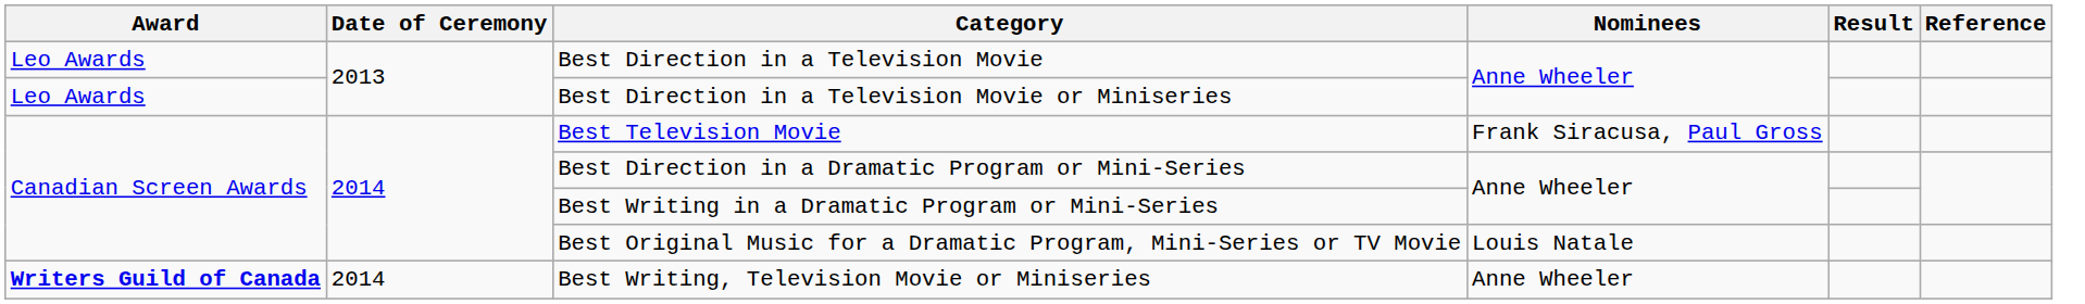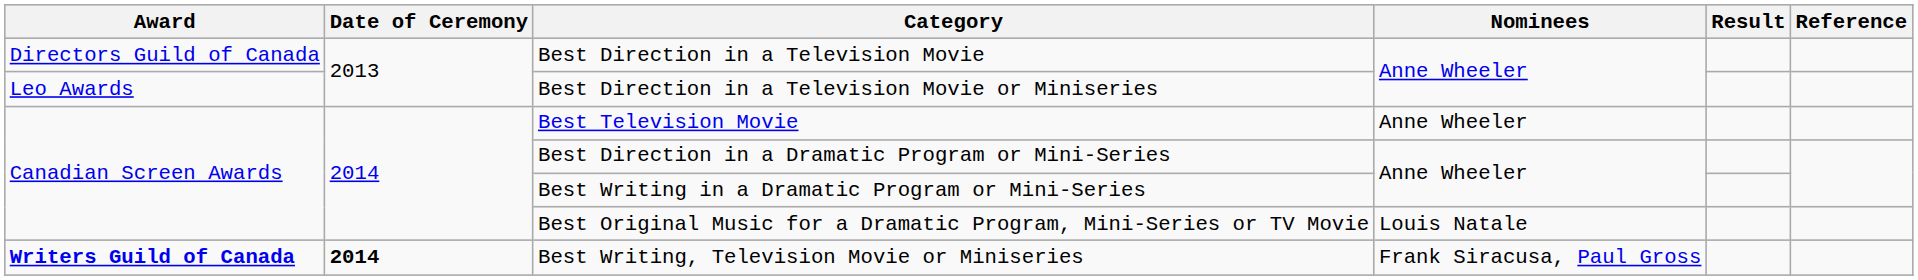 <table class="wikitable">
 <tr>
 <th>Award</th>
 <th>Date of Ceremony</th>
 <th>Category</th>
 <th>Nominees</th>
 <th>Result</th>
 <th>Reference</th>
 </tr>
 <tr>
-<td><a href='#'>Leo Awards</a></td>
+<td><a href='#'>Directors Guild of Canada</a></td>
 <td rowspan=2>2013</td>
 <td>Best Direction in a Television Movie</td>
 <td rowspan=2><a href='#'>Anne Wheeler</a></td>
 <td></td>
 <td></td>
 </tr>
 <tr>
 <td><a href='#'>Leo Awards</a></td>
 <td>Best Direction in a Television Movie or Miniseries</td>
 <td></td>
 <td></td>
 </tr>
 <tr>
 <td rowspan="4"><a href='#'>Canadian Screen Awards</a></td>
 <td rowspan="4"><a href='#'>2014</a></td>
 <td><a href='#'>Best Television Movie</a></td>
-<td>Frank Siracusa, <a href='#'>Paul Gross</a></td>
+<td>Anne Wheeler</td>
 <td></td>
 <td></td>
 </tr>
 <tr>
 <td>Best Direction in a Dramatic Program or Mini-Series</td>
 <td rowspan=2>Anne Wheeler</td>
 <td></td>
 <td rowspan=2></td>
 </tr>
 <tr>
 <td>Best Writing in a Dramatic Program or Mini-Series</td>
 <td></td>
 </tr>
 <tr>
 <td>Best Original Music for a Dramatic Program, Mini-Series or TV Movie</td>
 <td>Louis Natale</td>
 <td></td>
 <td></td>
 </tr>
 <tr>
 <td><strong><a href='#'>Writers Guild of Canada</a></strong></td>
-<td>2014</td>
+<td><strong>2014</strong></td>
 <td>Best Writing, Television Movie or Miniseries</td>
-<td>Anne Wheeler</td>
+<td>Frank Siracusa, <a href='#'>Paul Gross</a></td>
 <td></td>
 <td></td>
 </tr>
 </table>
